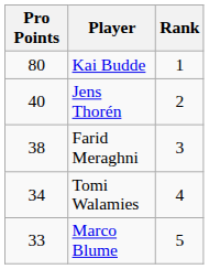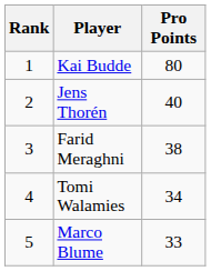 <table class="wikitable" width=30%>
 <tr>
+<th>Rank</th>
+<th>Player</th>
 <th>Pro Points</th>
-<th>Player</th>
-<th>Rank</th>
 </tr>
 <tr>
+<td align=center>1</td>
+<td> <a href='#'>Kai Budde</a></td>
 <td align=center>80</td>
-<td> <a href='#'>Kai Budde</a></td>
-<td align=center>1</td>
 </tr>
 <tr>
+<td align=center>2</td>
+<td> <a href='#'>Jens Thorén</a></td>
 <td align=center>40</td>
-<td> <a href='#'>Jens Thorén</a></td>
-<td align=center>2</td>
 </tr>
 <tr>
+<td align=center>3</td>
+<td> Farid Meraghni</td>
 <td align=center>38</td>
-<td> Farid Meraghni</td>
-<td align=center>3</td>
 </tr>
 <tr>
+<td align=center>4</td>
+<td> Tomi Walamies</td>
 <td align=center>34</td>
-<td> Tomi Walamies</td>
-<td align=center>4</td>
 </tr>
 <tr>
+<td align=center>5</td>
+<td> <a href='#'>Marco Blume</a></td>
 <td align=center>33</td>
-<td> <a href='#'>Marco Blume</a></td>
-<td align=center>5</td>
 </tr>
 </table>
